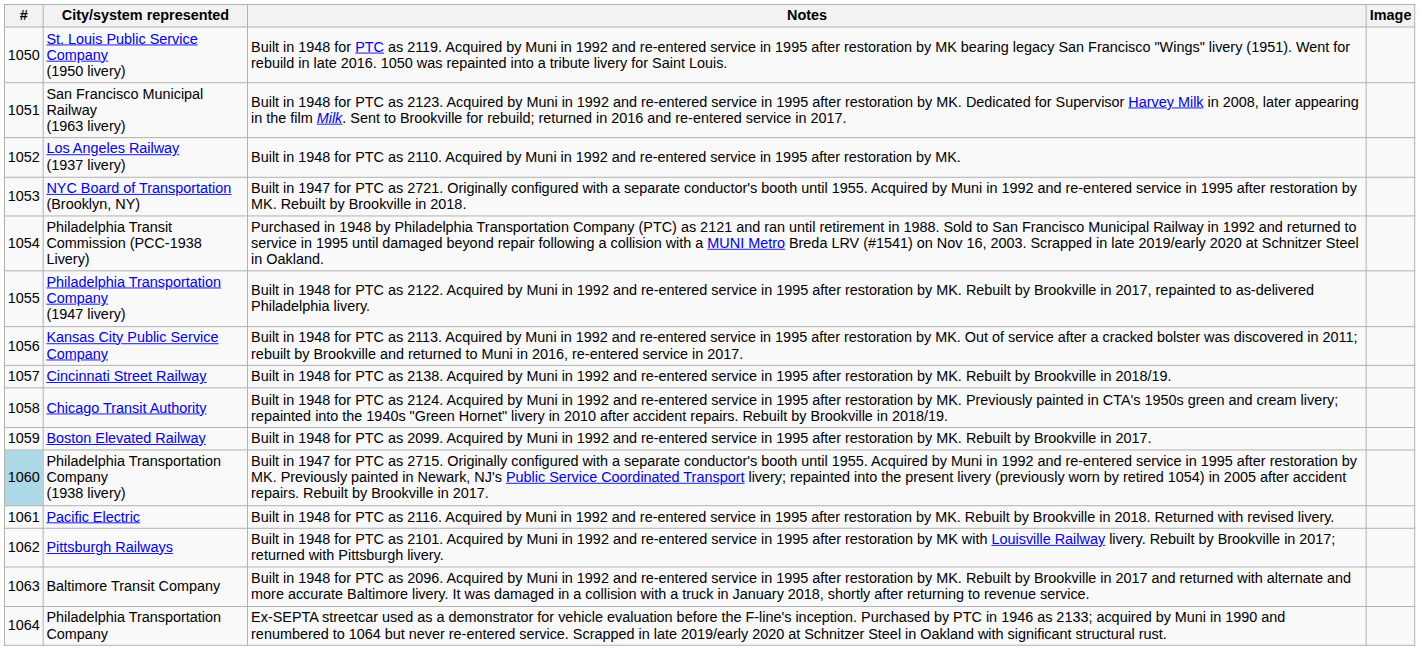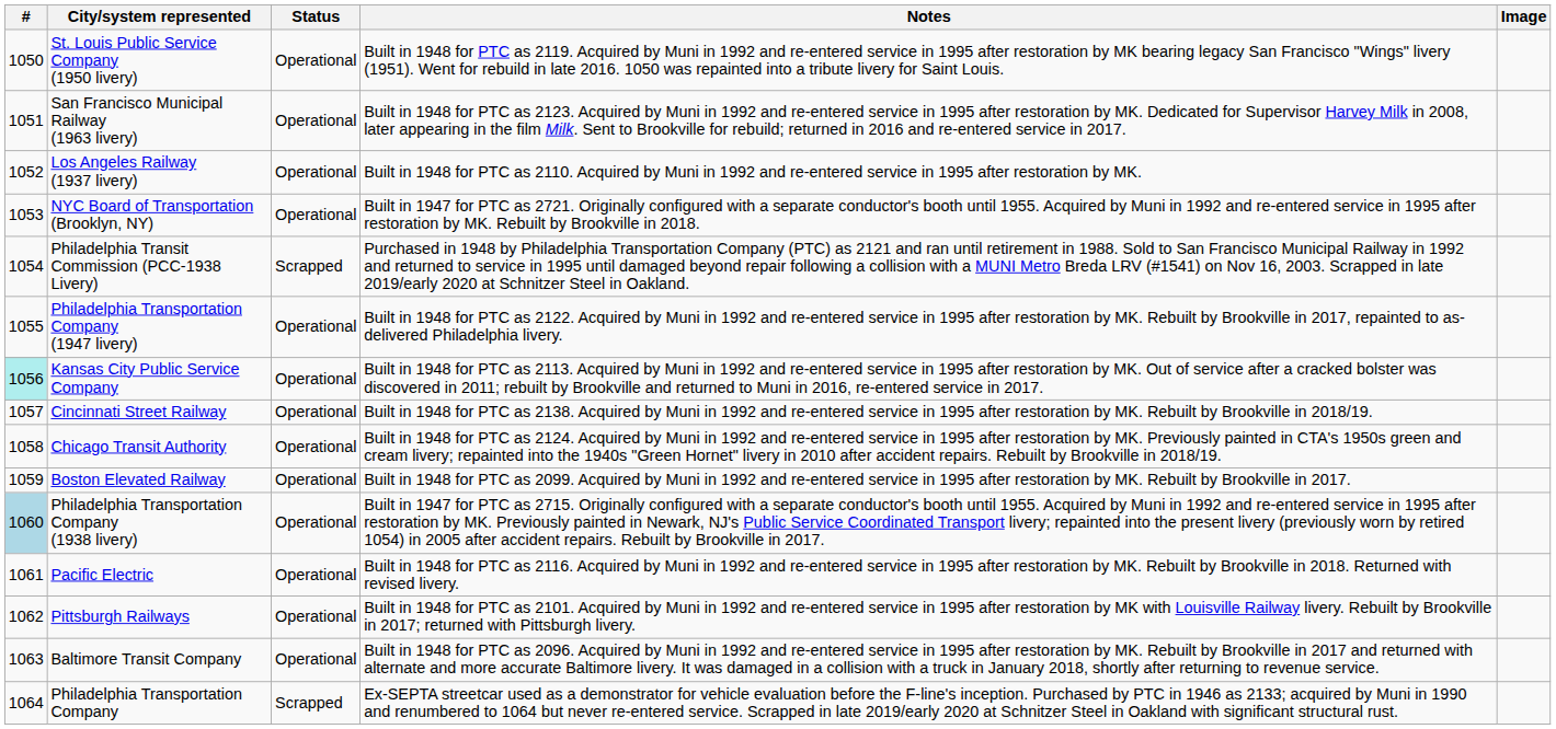 <table class="wikitable sticky-header">
 <tr>
 <th>#</th>
 <th width="220">City/system represented</th>
+<th width="60">Status</th>
 <th>Notes</th>
 <th>Image</th>
 </tr>
 <tr>
 <td>1050</td>
 <td><a href='#'>St. Louis Public Service Company</a><br>(1950 livery)</td>
+<td>Operational</td>
 <td>Built in 1948 for <a href='#'>PTC</a> as 2119. Acquired by Muni in 1992 and re-entered service in 1995 after restoration by MK bearing legacy San Francisco "Wings" livery (1951). Went for rebuild in late 2016. 1050 was repainted into a tribute livery for Saint Louis.</td>
 <td></td>
 </tr>
 <tr>
 <td>1051</td>
 <td>San Francisco Municipal Railway<br>(1963 livery)</td>
+<td>Operational</td>
 <td>Built in 1948 for PTC as 2123. Acquired by Muni in 1992 and re-entered service in 1995 after restoration by MK. Dedicated for Supervisor <a href='#'>Harvey Milk</a> in 2008, later appearing in the film <a href='#'><em>Milk</em></a>. Sent to Brookville for rebuild; returned in 2016 and re-entered service in 2017.</td>
 <td></td>
 </tr>
 <tr>
 <td>1052</td>
 <td><a href='#'>Los Angeles Railway</a><br>(1937 livery)</td>
+<td>Operational</td>
 <td>Built in 1948 for PTC as 2110. Acquired by Muni in 1992 and re-entered service in 1995 after restoration by MK.</td>
 <td></td>
 </tr>
 <tr>
 <td>1053</td>
 <td><a href='#'>NYC Board of Transportation</a><br>(Brooklyn, NY)</td>
+<td>Operational</td>
 <td>Built in 1947 for PTC as 2721. Originally configured with a separate conductor's booth until 1955. Acquired by Muni in 1992 and re-entered service in 1995 after restoration by MK. Rebuilt  by Brookville in 2018.</td>
 <td></td>
 </tr>
 <tr>
 <td>1054</td>
 <td>Philadelphia Transit Commission (PCC-1938 Livery)</td>
+<td>Scrapped</td>
 <td>Purchased in 1948 by Philadelphia Transportation Company (PTC) as 2121 and ran until retirement in 1988. Sold to San Francisco Municipal Railway in 1992 and returned to service in 1995 until damaged beyond repair following a collision with a <a href='#'>MUNI Metro</a> Breda LRV (#1541) on Nov 16, 2003. Scrapped in late 2019/early 2020 at Schnitzer Steel in Oakland.</td>
 <td></td>
 </tr>
 <tr>
 <td>1055</td>
 <td><a href='#'>Philadelphia Transportation Company</a><br>(1947 livery)</td>
+<td>Operational</td>
 <td>Built in 1948 for PTC as 2122. Acquired by Muni in 1992 and re-entered service in 1995 after restoration by MK. Rebuilt by Brookville in 2017, repainted to as-delivered Philadelphia livery.</td>
 <td></td>
 </tr>
 <tr>
-<td>1056</td>
+<td style="background: paleturquoise;">1056</td>
 <td><a href='#'>Kansas City Public Service Company</a></td>
+<td>Operational</td>
 <td>Built in 1948 for PTC as 2113. Acquired by Muni in 1992 and re-entered service in 1995 after restoration by MK. Out of service after a cracked bolster was discovered in 2011; rebuilt by Brookville and returned to Muni in 2016, re-entered service in 2017.</td>
 <td></td>
 </tr>
 <tr>
 <td>1057</td>
 <td><a href='#'>Cincinnati Street Railway</a></td>
+<td>Operational</td>
 <td>Built in 1948 for PTC as 2138. Acquired by Muni in 1992 and re-entered service in 1995 after restoration by MK. Rebuilt by Brookville in 2018/19.</td>
 <td></td>
 </tr>
 <tr>
 <td>1058</td>
 <td><a href='#'>Chicago Transit Authority</a></td>
+<td>Operational</td>
 <td>Built in 1948 for PTC as 2124. Acquired by Muni in 1992 and re-entered service in 1995 after restoration by MK. Previously painted in CTA's 1950s green and cream livery; repainted into the 1940s "Green Hornet" livery in 2010 after accident repairs. Rebuilt by Brookville in 2018/19.</td>
 <td></td>
 </tr>
 <tr>
 <td>1059</td>
 <td><a href='#'>Boston Elevated Railway</a></td>
+<td>Operational</td>
 <td>Built in 1948 for PTC as 2099. Acquired by Muni in 1992 and re-entered service in 1995 after restoration by MK. Rebuilt by Brookville in 2017.</td>
 <td></td>
 </tr>
 <tr>
 <td style="background: lightblue;">1060</td>
 <td>Philadelphia Transportation Company<br>(1938 livery)</td>
+<td>Operational</td>
 <td>Built in 1947 for PTC as 2715. Originally configured with a separate conductor's booth until 1955. Acquired by Muni in 1992 and re-entered service in 1995 after restoration by MK. Previously painted in Newark, NJ's <a href='#'>Public Service Coordinated Transport</a> livery; repainted into the present livery (previously worn by retired 1054) in 2005 after accident repairs. Rebuilt by Brookville in 2017.</td>
 <td></td>
 </tr>
 <tr>
 <td>1061</td>
 <td><a href='#'>Pacific Electric</a></td>
+<td>Operational</td>
 <td>Built in 1948 for PTC as 2116. Acquired by Muni in 1992 and re-entered service in 1995 after restoration by MK. Rebuilt by Brookville in 2018. Returned with revised livery.</td>
 <td></td>
 </tr>
 <tr>
 <td>1062</td>
 <td><a href='#'>Pittsburgh Railways</a></td>
+<td>Operational</td>
 <td>Built in 1948 for PTC as 2101. Acquired by Muni in 1992 and re-entered service in 1995 after restoration by MK with <a href='#'>Louisville Railway</a> livery. Rebuilt by Brookville in 2017; returned with Pittsburgh livery.</td>
 <td></td>
 </tr>
 <tr>
 <td>1063</td>
 <td>Baltimore Transit Company</td>
+<td>Operational</td>
 <td>Built in 1948 for PTC as 2096. Acquired by Muni in 1992 and re-entered service in 1995 after restoration by MK. Rebuilt by Brookville in 2017 and returned with alternate and more accurate Baltimore livery. It was damaged in a collision with a truck in January 2018, shortly after returning to revenue service.</td>
 <td></td>
 </tr>
 <tr>
 <td>1064</td>
 <td>Philadelphia Transportation Company</td>
+<td>Scrapped</td>
 <td>Ex-SEPTA streetcar used as a demonstrator for vehicle evaluation before the F-line's inception. Purchased by PTC in 1946 as 2133; acquired by Muni in 1990 and renumbered to 1064 but never re-entered service. Scrapped in late 2019/early 2020 at Schnitzer Steel in Oakland with significant structural rust.</td>
 <td></td>
 </tr>
 </table>
